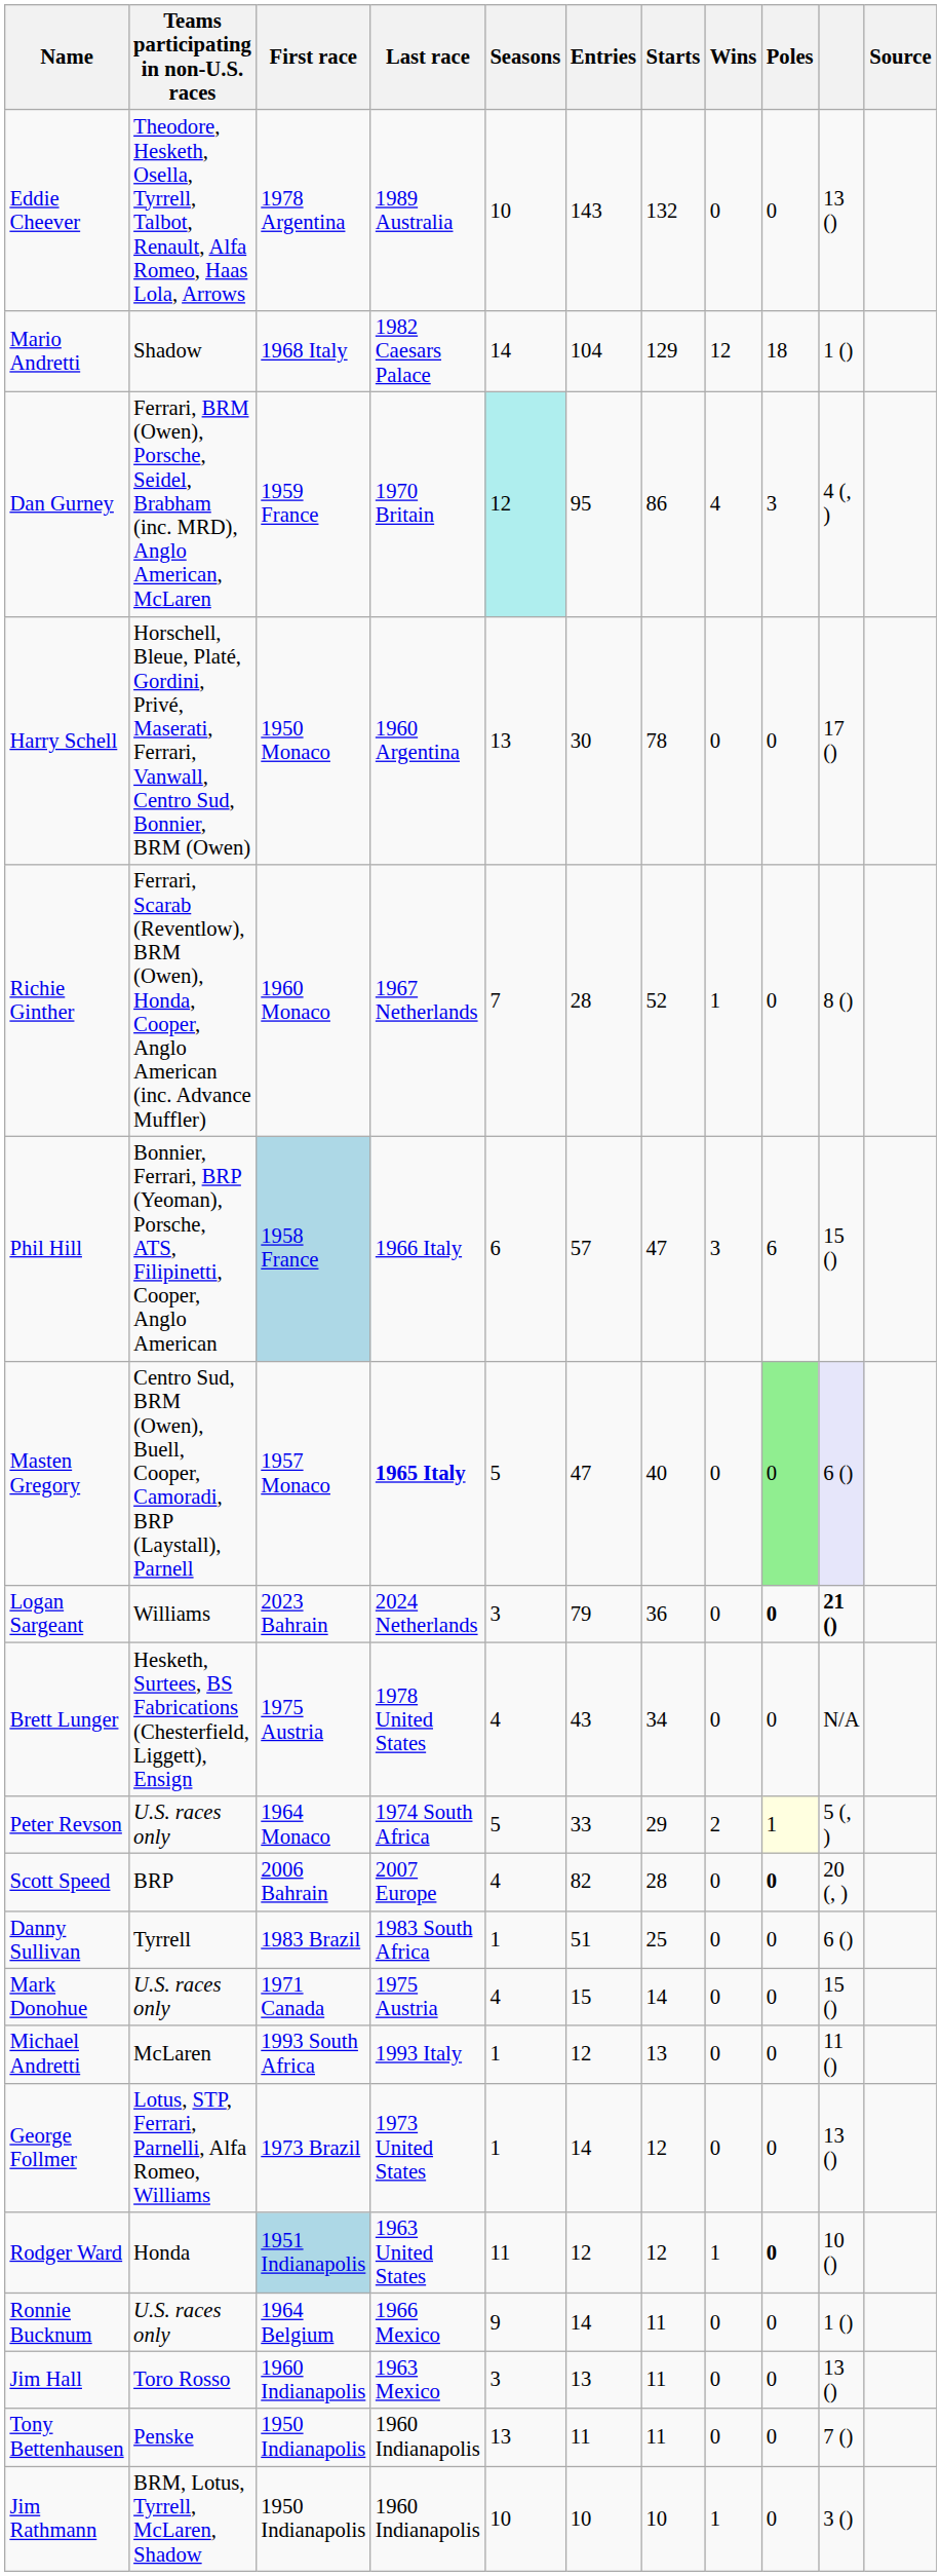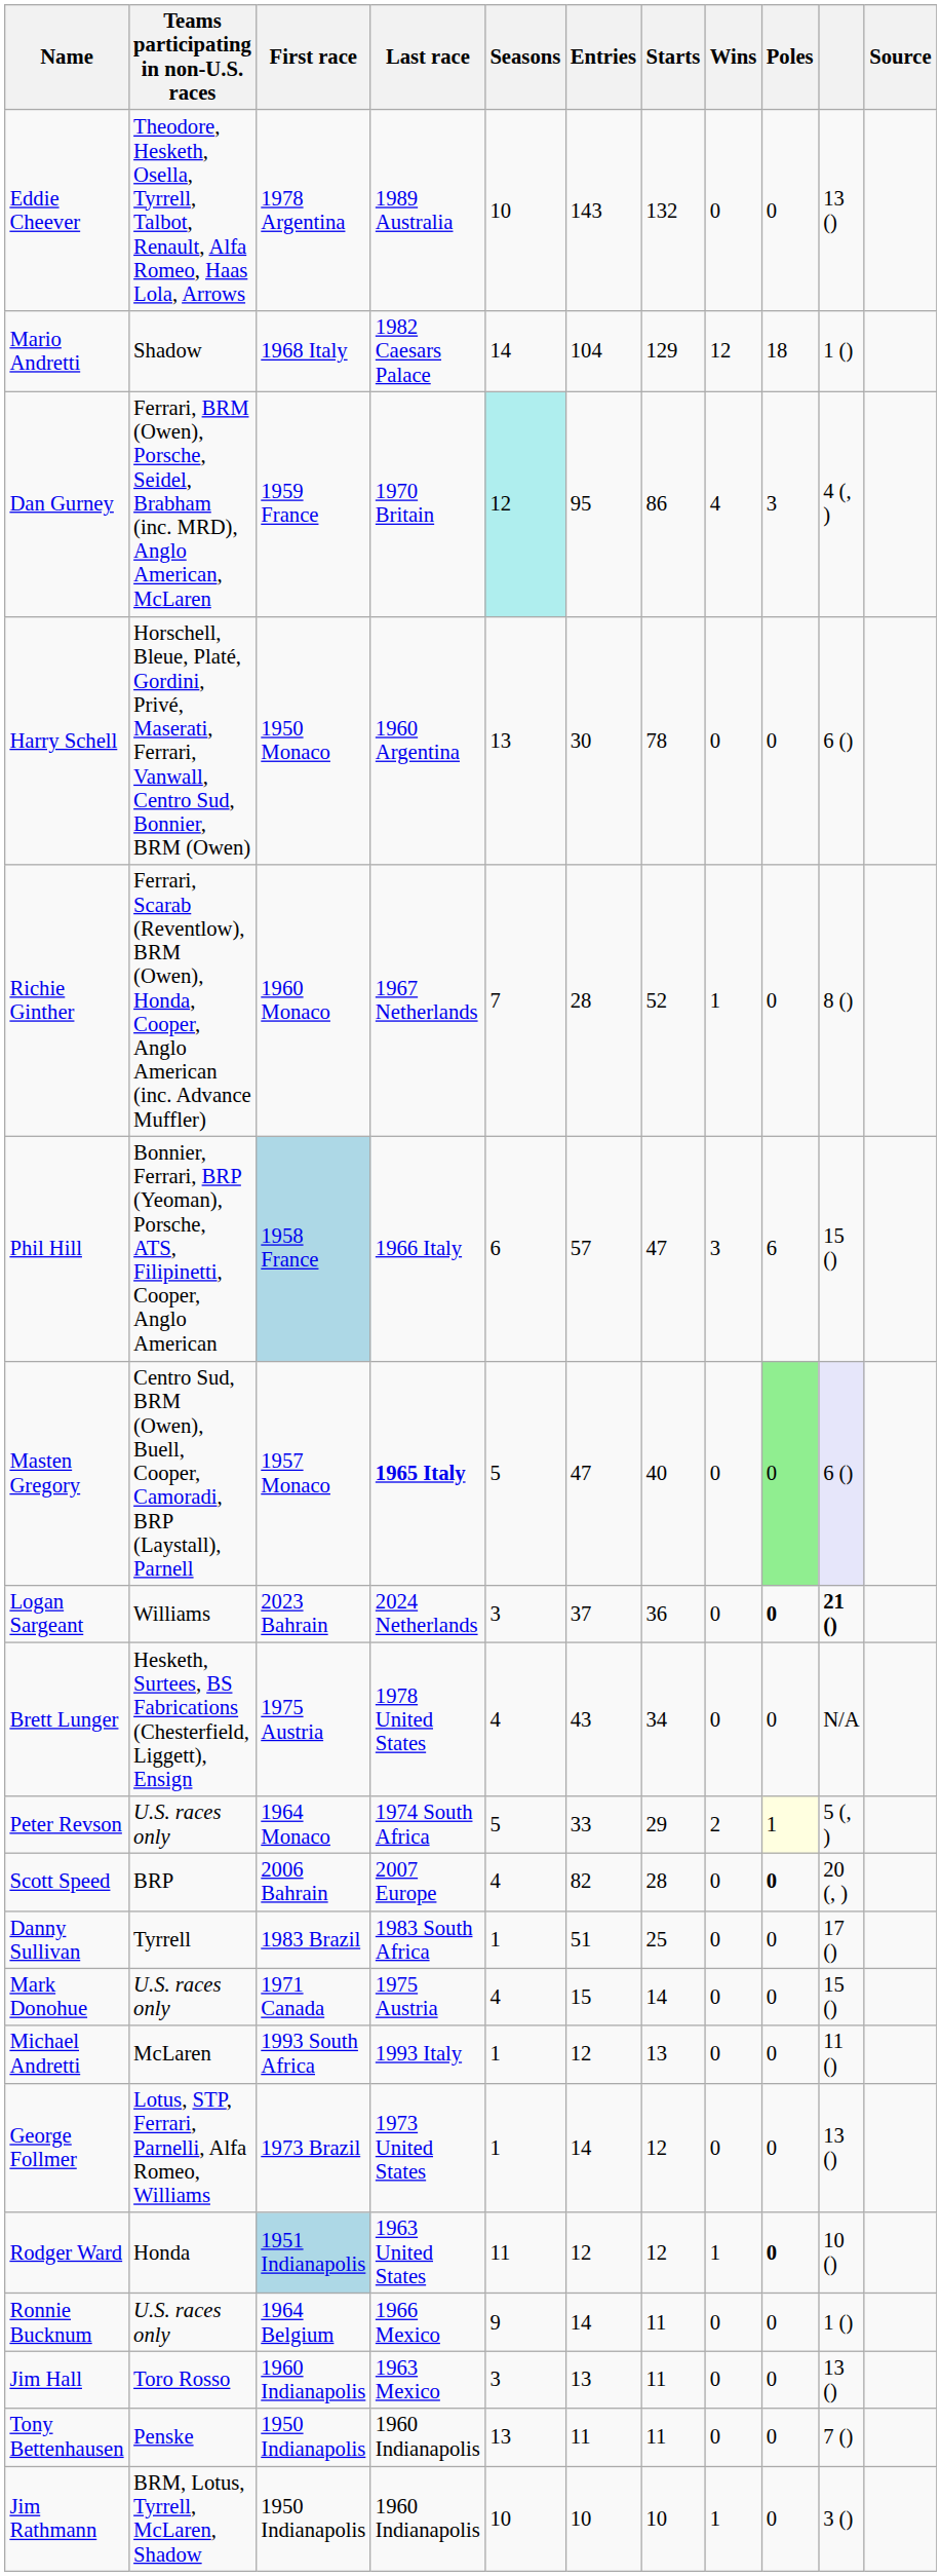 <table class="wikitable sortable">
 <tr>
 <th>Name</th>
 <th>Teams participating in non-U.S. races</th>
 <th>First race</th>
 <th>Last race</th>
 <th>Seasons</th>
 <th>Entries</th>
 <th>Starts</th>
 <th>Wins</th>
 <th>Poles</th>
 <th></th>
 <th>Source</th>
 </tr>
 <tr>
 <td><a href='#'>Eddie Cheever</a></td>
 <td><a href='#'>Theodore</a>, <a href='#'>Hesketh</a>, <a href='#'>Osella</a>, <a href='#'>Tyrrell</a>, <a href='#'>Talbot</a>, <a href='#'>Renault</a>, <a href='#'>Alfa Romeo</a>, <a href='#'>Haas Lola</a>, <a href='#'>Arrows</a></td>
 <td><a href='#'>1978 Argentina</a></td>
 <td><a href='#'>1989 Australia</a></td>
 <td>10</td>
 <td>143</td>
 <td>132</td>
 <td>0</td>
 <td>0</td>
 <td>13 ()</td>
 <td></td>
 </tr>
 <tr>
 <td><a href='#'>Mario Andretti</a></td>
 <td>Shadow</td>
 <td><a href='#'>1968 Italy</a></td>
 <td><a href='#'>1982 Caesars Palace</a></td>
 <td>14</td>
 <td>104</td>
 <td>129</td>
 <td>12</td>
 <td>18</td>
 <td>1 ()</td>
 <td></td>
 </tr>
 <tr>
 <td><a href='#'>Dan Gurney</a></td>
 <td>Ferrari, <a href='#'>BRM</a> (Owen), <a href='#'>Porsche</a>, <a href='#'>Seidel</a>, <a href='#'>Brabham</a> (inc. MRD), <a href='#'>Anglo American</a>, <a href='#'>McLaren</a></td>
 <td><a href='#'>1959 France</a></td>
 <td><a href='#'>1970 Britain</a></td>
 <td style="background: paleturquoise;">12</td>
 <td>95</td>
 <td>86</td>
 <td>4</td>
 <td>3</td>
 <td>4 (, )</td>
 <td></td>
 </tr>
 <tr>
 <td><a href='#'>Harry Schell</a></td>
 <td>Horschell, Bleue, Platé, <a href='#'>Gordini</a>, Privé, <a href='#'>Maserati</a>, Ferrari, <a href='#'>Vanwall</a>, <a href='#'>Centro Sud</a>, <a href='#'>Bonnier</a>, BRM (Owen)</td>
 <td><a href='#'>1950 Monaco</a></td>
 <td><a href='#'>1960 Argentina</a></td>
 <td>13</td>
 <td>30</td>
 <td>78</td>
 <td>0</td>
 <td>0</td>
-<td>17 ()</td>
+<td>6 ()</td>
 <td></td>
 </tr>
 <tr>
 <td><a href='#'>Richie Ginther</a></td>
 <td>Ferrari, <a href='#'>Scarab</a> (Reventlow), BRM (Owen), <a href='#'>Honda</a>, <a href='#'>Cooper</a>, Anglo American (inc. Advance Muffler)</td>
 <td><a href='#'>1960 Monaco</a></td>
 <td><a href='#'>1967 Netherlands</a></td>
 <td>7</td>
 <td>28</td>
 <td>52</td>
 <td>1</td>
 <td>0</td>
 <td>8 ()</td>
 <td></td>
 </tr>
 <tr>
 <td><a href='#'>Phil Hill</a></td>
 <td>Bonnier, Ferrari, <a href='#'>BRP</a> (Yeoman), Porsche, <a href='#'>ATS</a>, <a href='#'>Filipinetti</a>, Cooper, Anglo American</td>
 <td style="background: lightblue;"><a href='#'>1958 France</a></td>
 <td><a href='#'>1966 Italy</a></td>
 <td>6</td>
 <td>57</td>
 <td>47</td>
 <td>3</td>
 <td>6</td>
 <td>15 ()</td>
 <td></td>
 </tr>
 <tr>
 <td><a href='#'>Masten Gregory</a></td>
 <td>Centro Sud, BRM (Owen), Buell, Cooper, <a href='#'>Camoradi</a>, BRP (Laystall), <a href='#'>Parnell</a></td>
 <td><a href='#'>1957 Monaco</a></td>
 <td><strong><a href='#'>1965 Italy</a></strong></td>
 <td>5</td>
 <td>47</td>
 <td>40</td>
 <td>0</td>
 <td style="background: lightgreen;">0</td>
 <td style="background: lavender;">6 ()</td>
 <td></td>
 </tr>
 <tr>
 <td><a href='#'>Logan Sargeant</a></td>
 <td>Williams</td>
 <td><a href='#'>2023 Bahrain</a></td>
 <td><a href='#'>2024 Netherlands</a></td>
 <td>3</td>
-<td>79</td>
+<td>37</td>
 <td>36</td>
 <td>0</td>
 <td><strong>0</strong></td>
 <td><strong>21 ()</strong></td>
 <td></td>
 </tr>
 <tr>
 <td><a href='#'>Brett Lunger</a></td>
 <td>Hesketh, <a href='#'>Surtees</a>, <a href='#'>BS Fabrications</a> (Chesterfield, Liggett), <a href='#'>Ensign</a></td>
 <td><a href='#'>1975 Austria</a></td>
 <td><a href='#'>1978 United States</a></td>
 <td>4</td>
 <td>43</td>
 <td>34</td>
 <td>0</td>
 <td>0</td>
 <td>N/A</td>
 <td></td>
 </tr>
 <tr>
 <td><a href='#'>Peter Revson</a></td>
 <td><em>U.S. races only</em></td>
 <td><a href='#'>1964 Monaco</a></td>
 <td><a href='#'>1974 South Africa</a></td>
 <td>5</td>
 <td>33</td>
 <td>29</td>
 <td>2</td>
 <td style="background: lightyellow;">1</td>
 <td>5 (, )</td>
 <td></td>
 </tr>
 <tr>
 <td><a href='#'>Scott Speed</a></td>
 <td>BRP</td>
 <td><a href='#'>2006 Bahrain</a></td>
 <td><a href='#'>2007 Europe</a></td>
 <td>4</td>
 <td>82</td>
 <td>28</td>
 <td>0</td>
 <td><strong>0</strong></td>
 <td>20 (, )</td>
 <td></td>
 </tr>
 <tr>
 <td><a href='#'>Danny Sullivan</a></td>
 <td>Tyrrell</td>
 <td><a href='#'>1983 Brazil</a></td>
 <td><a href='#'>1983 South Africa</a></td>
 <td>1</td>
 <td>51</td>
 <td>25</td>
 <td>0</td>
 <td>0</td>
-<td>6 ()</td>
+<td>17 ()</td>
 <td></td>
 </tr>
 <tr>
 <td><a href='#'>Mark Donohue</a></td>
 <td><em>U.S. races only</em></td>
 <td><a href='#'>1971 Canada</a></td>
 <td><a href='#'>1975 Austria</a></td>
 <td>4</td>
 <td>15</td>
 <td>14</td>
 <td>0</td>
 <td>0</td>
 <td>15 ()</td>
 <td></td>
 </tr>
 <tr>
 <td><a href='#'>Michael Andretti</a></td>
 <td>McLaren</td>
 <td><a href='#'>1993 South Africa</a></td>
 <td><a href='#'>1993 Italy</a></td>
 <td>1</td>
 <td>12</td>
 <td>13</td>
 <td>0</td>
 <td>0</td>
 <td>11 ()</td>
 <td></td>
 </tr>
 <tr>
 <td><a href='#'>George Follmer</a></td>
 <td><a href='#'>Lotus</a>, <a href='#'>STP</a>, <a href='#'>Ferrari</a>, <a href='#'>Parnelli</a>, Alfa Romeo, <a href='#'>Williams</a></td>
 <td><a href='#'>1973 Brazil</a></td>
 <td><a href='#'>1973 United States</a></td>
 <td>1</td>
 <td>14</td>
 <td>12</td>
 <td>0</td>
 <td>0</td>
 <td>13 ()</td>
 <td></td>
 </tr>
 <tr>
 <td><a href='#'>Rodger Ward</a></td>
 <td>Honda</td>
 <td style="background: lightblue;"><a href='#'>1951 Indianapolis</a></td>
 <td><a href='#'>1963 United States</a></td>
 <td>11</td>
 <td>12</td>
 <td>12</td>
 <td>1</td>
 <td><strong>0</strong></td>
 <td>10 ()</td>
 <td></td>
 </tr>
 <tr>
 <td><a href='#'>Ronnie Bucknum</a></td>
 <td><em>U.S. races only</em></td>
 <td><a href='#'>1964 Belgium</a></td>
 <td><a href='#'>1966 Mexico</a></td>
 <td>9</td>
 <td>14</td>
 <td>11</td>
 <td>0</td>
 <td>0</td>
 <td>1 ()</td>
 <td></td>
 </tr>
 <tr>
 <td><a href='#'>Jim Hall</a></td>
 <td><a href='#'>Toro Rosso</a></td>
 <td><a href='#'>1960 Indianapolis</a></td>
 <td><a href='#'>1963 Mexico</a></td>
 <td>3</td>
 <td>13</td>
 <td>11</td>
 <td>0</td>
 <td>0</td>
 <td>13 ()</td>
 <td></td>
 </tr>
 <tr>
 <td><a href='#'>Tony Bettenhausen</a></td>
 <td><a href='#'>Penske</a></td>
 <td><a href='#'>1950 Indianapolis</a></td>
 <td>1960 Indianapolis</td>
 <td>13</td>
 <td>11</td>
 <td>11</td>
 <td>0</td>
 <td>0</td>
 <td>7 ()</td>
 <td></td>
 </tr>
 <tr>
 <td><a href='#'>Jim Rathmann</a></td>
 <td>BRM, Lotus, <a href='#'>Tyrrell</a>, <a href='#'>McLaren</a>, <a href='#'>Shadow</a></td>
 <td>1950 Indianapolis</td>
 <td>1960 Indianapolis</td>
 <td>10</td>
 <td>10</td>
 <td>10</td>
 <td>1</td>
 <td>0</td>
 <td>3 ()</td>
 <td></td>
 </tr>
 </table>
